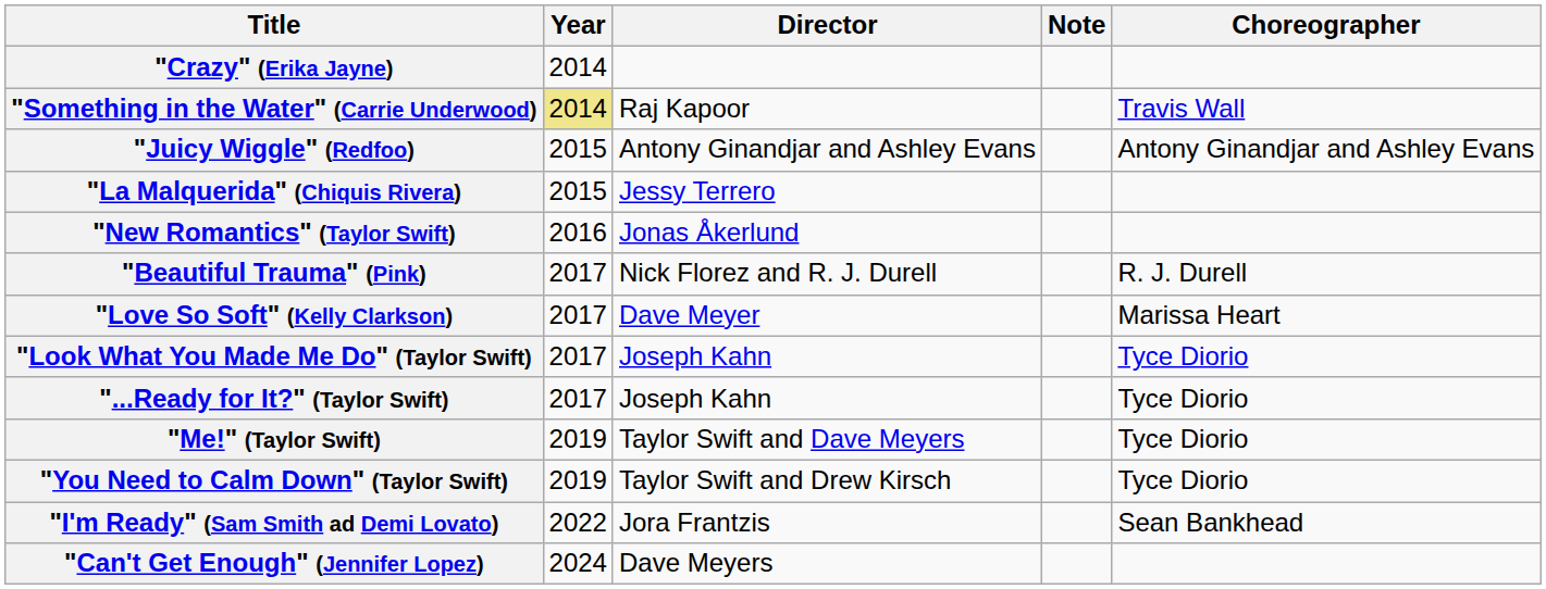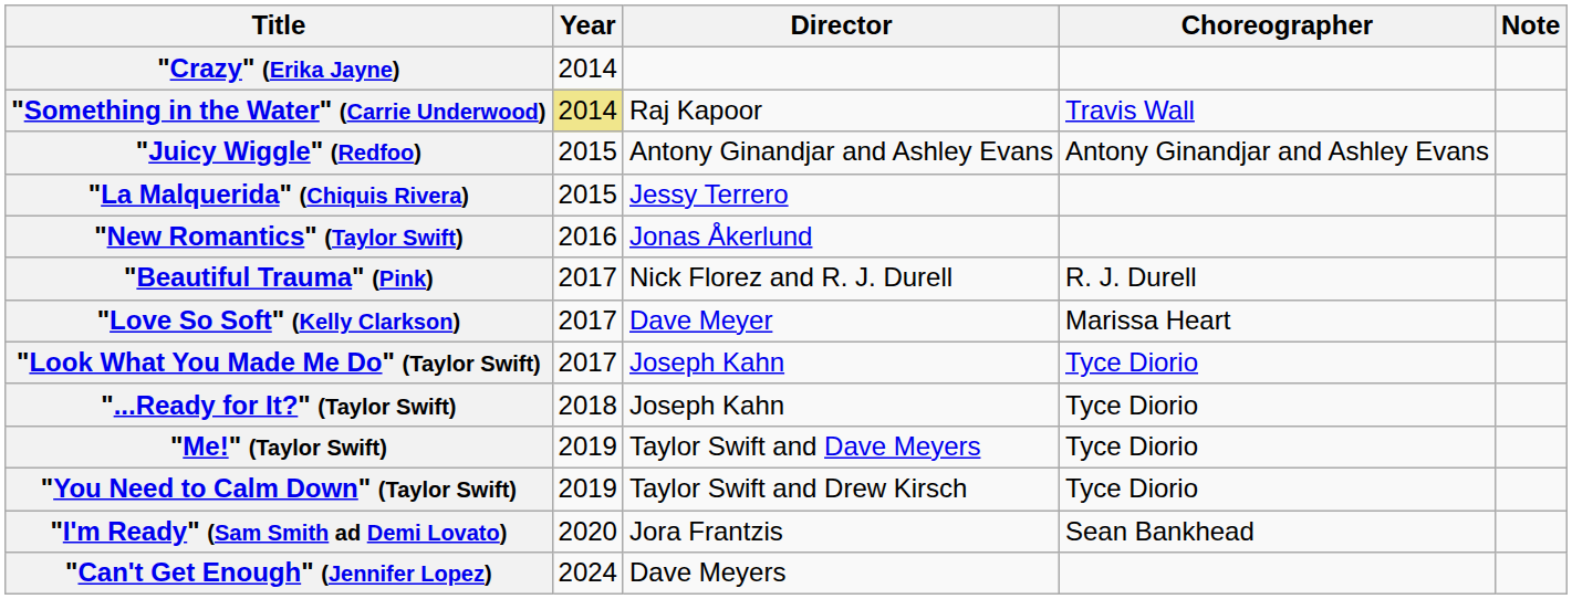 <table class="wikitable plainrowheaders" style="text-align:left;">
 <tr>
 <th>Title</th>
 <th>Year</th>
 <th>Director</th>
+<th>Choreographer</th>
 <th>Note</th>
-<th>Choreographer</th>
 </tr>
 <tr>
 <th scope="row">"<a href='#'>Crazy</a>" <small>(<a href='#'>Erika Jayne</a>)</small></th>
 <td>2014</td>
 <td></td>
 <td></td>
 <td></td>
 </tr>
 <tr>
 <th scope="row">"<a href='#'>Something in the Water</a>" <small>(<a href='#'>Carrie Underwood</a>)</small></th>
 <td style="background: khaki;">2014</td>
 <td>Raj Kapoor</td>
+<td><a href='#'>Travis Wall</a></td>
 <td></td>
-<td><a href='#'>Travis Wall</a></td>
 </tr>
 <tr>
 <th scope="row">"<a href='#'>Juicy Wiggle</a>" <small>(<a href='#'>Redfoo</a>)</small></th>
 <td>2015</td>
 <td>Antony Ginandjar and Ashley Evans</td>
+<td>Antony Ginandjar and Ashley Evans</td>
 <td></td>
-<td>Antony Ginandjar and Ashley Evans</td>
 </tr>
 <tr>
 <th scope="row">"<a href='#'>La Malquerida</a>" <small>(<a href='#'>Chiquis Rivera</a>)</small></th>
 <td>2015</td>
 <td><a href='#'>Jessy Terrero</a></td>
 <td></td>
 <td></td>
 </tr>
 <tr>
 <th scope="row">"<a href='#'>New Romantics</a>" <small>(<a href='#'>Taylor Swift</a>)</small></th>
 <td>2016</td>
 <td><a href='#'>Jonas Åkerlund</a></td>
 <td></td>
 <td></td>
 </tr>
 <tr>
 <th scope="row">"<a href='#'>Beautiful Trauma</a>" <small>(<a href='#'>Pink</a>)</small></th>
 <td>2017</td>
 <td>Nick Florez and R. J. Durell</td>
+<td>R. J. Durell</td>
 <td></td>
-<td>R. J. Durell</td>
 </tr>
 <tr>
 <th scope="row">"<a href='#'>Love So Soft</a>" <small>(<a href='#'>Kelly Clarkson</a>)</small></th>
 <td>2017</td>
 <td><a href='#'>Dave Meyer</a></td>
+<td>Marissa Heart</td>
 <td></td>
-<td>Marissa Heart</td>
 </tr>
 <tr>
 <th scope="row">"<a href='#'>Look What You Made Me Do</a>" <small>(Taylor Swift)</small></th>
 <td>2017</td>
 <td><a href='#'>Joseph Kahn</a></td>
+<td><a href='#'>Tyce Diorio</a></td>
 <td></td>
-<td><a href='#'>Tyce Diorio</a></td>
 </tr>
 <tr>
 <th scope="row">"<a href='#'>...Ready for It?</a>" <small>(Taylor Swift)</small></th>
-<td>2017</td>
+<td>2018</td>
 <td>Joseph Kahn</td>
+<td>Tyce Diorio</td>
 <td></td>
-<td>Tyce Diorio</td>
 </tr>
 <tr>
 <th scope="row">"<a href='#'>Me!</a>" <small>(Taylor Swift)</small></th>
 <td>2019</td>
 <td>Taylor Swift and <a href='#'>Dave Meyers</a></td>
+<td>Tyce Diorio</td>
 <td></td>
-<td>Tyce Diorio</td>
 </tr>
 <tr>
 <th scope="row">"<a href='#'>You Need to Calm Down</a>" <small>(Taylor Swift)</small></th>
 <td>2019</td>
 <td>Taylor Swift and Drew Kirsch</td>
+<td>Tyce Diorio</td>
 <td></td>
-<td>Tyce Diorio</td>
 </tr>
 <tr>
 <th scope="row">"<a href='#'>I'm Ready</a>" <small>(<a href='#'>Sam Smith</a> ad <a href='#'>Demi Lovato</a>)</small></th>
-<td>2022</td>
+<td>2020</td>
 <td>Jora Frantzis</td>
+<td>Sean Bankhead</td>
 <td></td>
-<td>Sean Bankhead</td>
 </tr>
 <tr>
 <th scope="row">"<a href='#'>Can't Get Enough</a>" <small>(<a href='#'>Jennifer Lopez</a>)</small></th>
 <td>2024</td>
 <td>Dave Meyers</td>
 <td></td>
 <td></td>
 </tr>
 </table>
